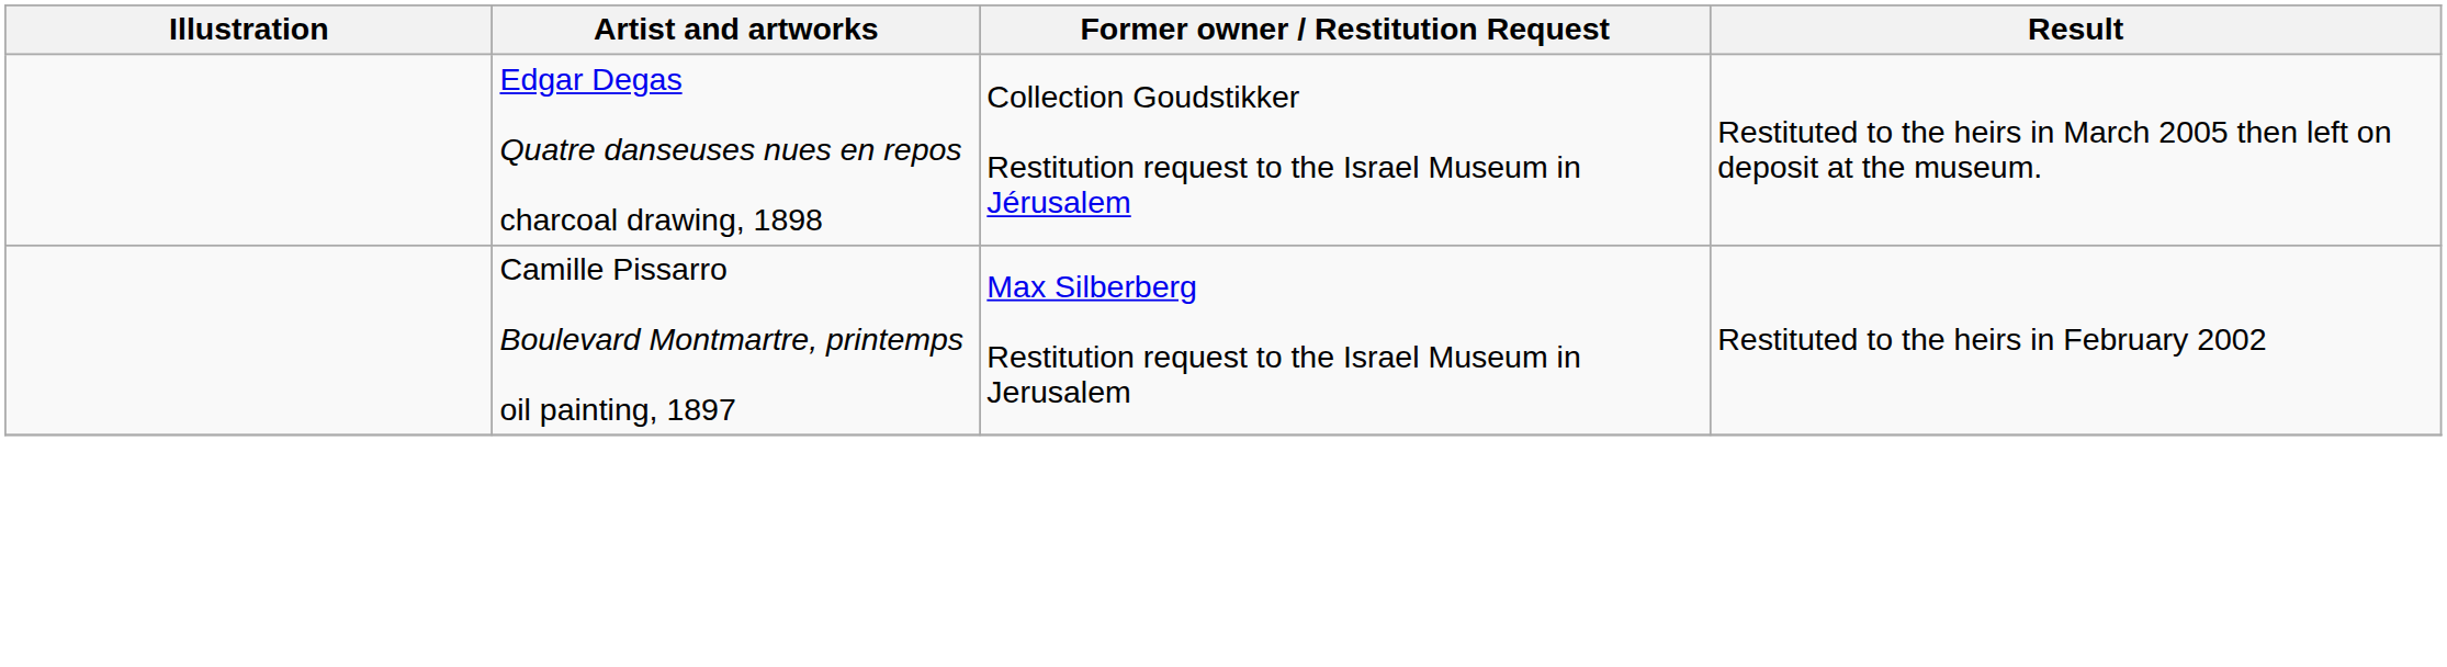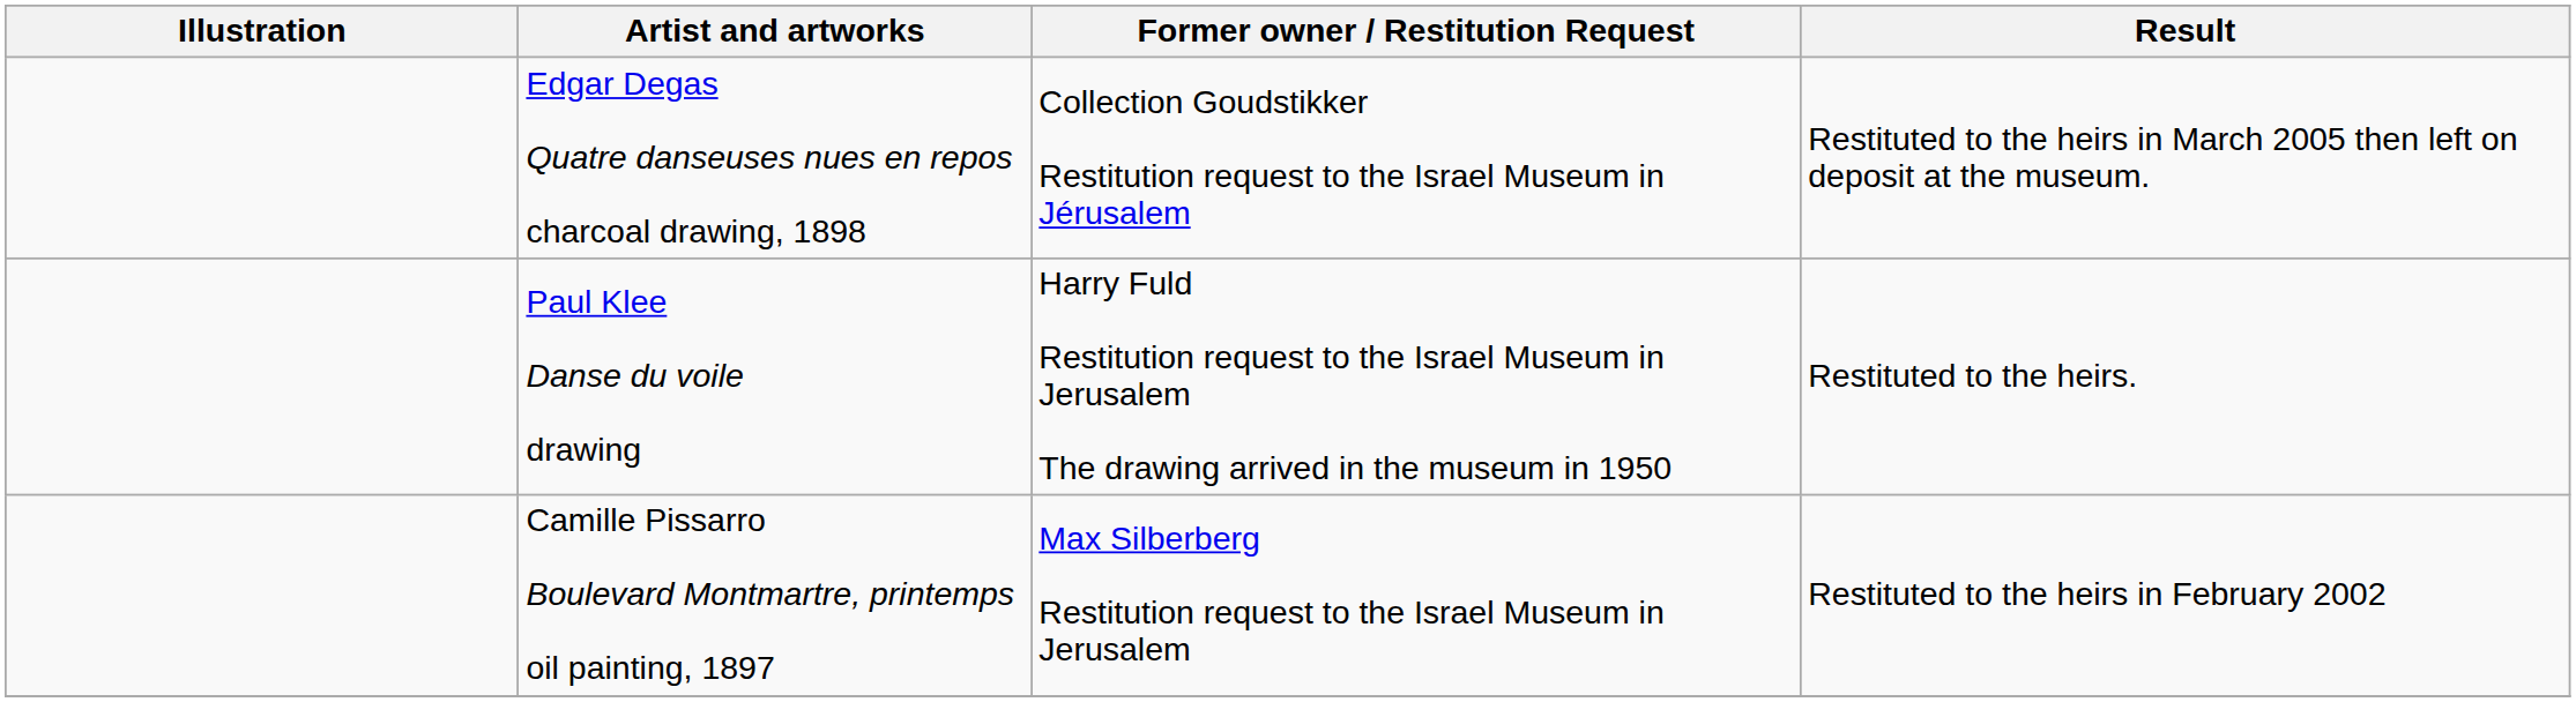 <table class="wikitable alternance centre">
 <tr>
 <th class="unsortable" width="20">Illustration</th>
 <th width="20%">Artist and artworks</th>
 <th width="30%">Former owner / Restitution Request</th>
 <th width="30%">Result</th>
 </tr>
 <tr>
 <td></td>
 <td><a href='#'>Edgar Degas</a><br><br><em>Quatre danseuses nues en repos</em><br><br>charcoal drawing, 1898</td>
 <td>Collection Goudstikker<br><br>Restitution request to the Israel Museum in <a href='#'>Jérusalem</a></td>
 <td>Restituted to the heirs in March 2005 then left on deposit at the museum.</td>
 </tr>
 <tr>
 <td></td>
+<td><a href='#'>Paul Klee</a><br><br><em>Danse du voile</em><br><br>drawing</td>
+<td>Harry Fuld<br><br>Restitution request to the Israel Museum in Jerusalem<br><br>The drawing arrived in the museum in 1950</td>
+<td>Restituted to the heirs.</td>
+</tr>
+<tr>
+<td></td>
 <td>Camille Pissarro<br><br><em>Boulevard Montmartre, printemps</em><br><br>oil painting, 1897</td>
 <td><a href='#'>Max Silberberg</a><br><br>Restitution request to the Israel Museum in Jerusalem</td>
 <td>Restituted to the heirs in February 2002</td>
 </tr>
 <tr>
 </tr>
 </table>
